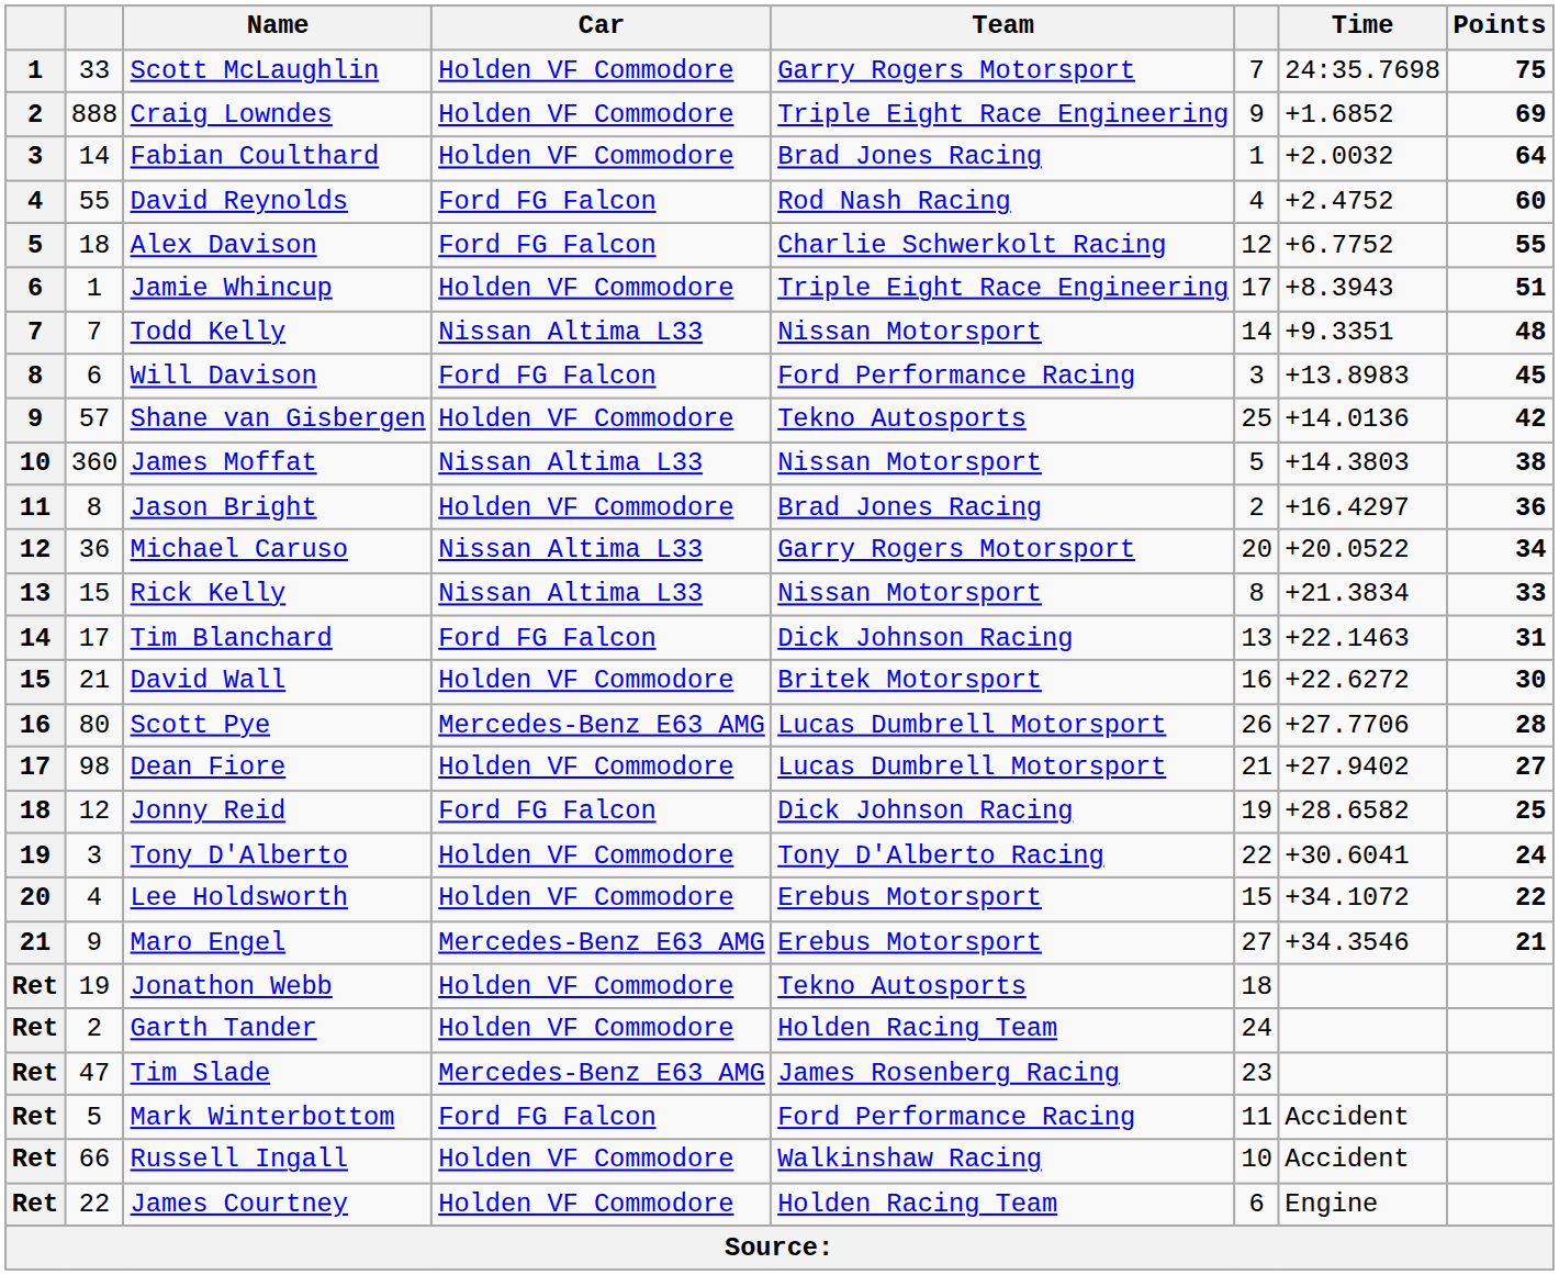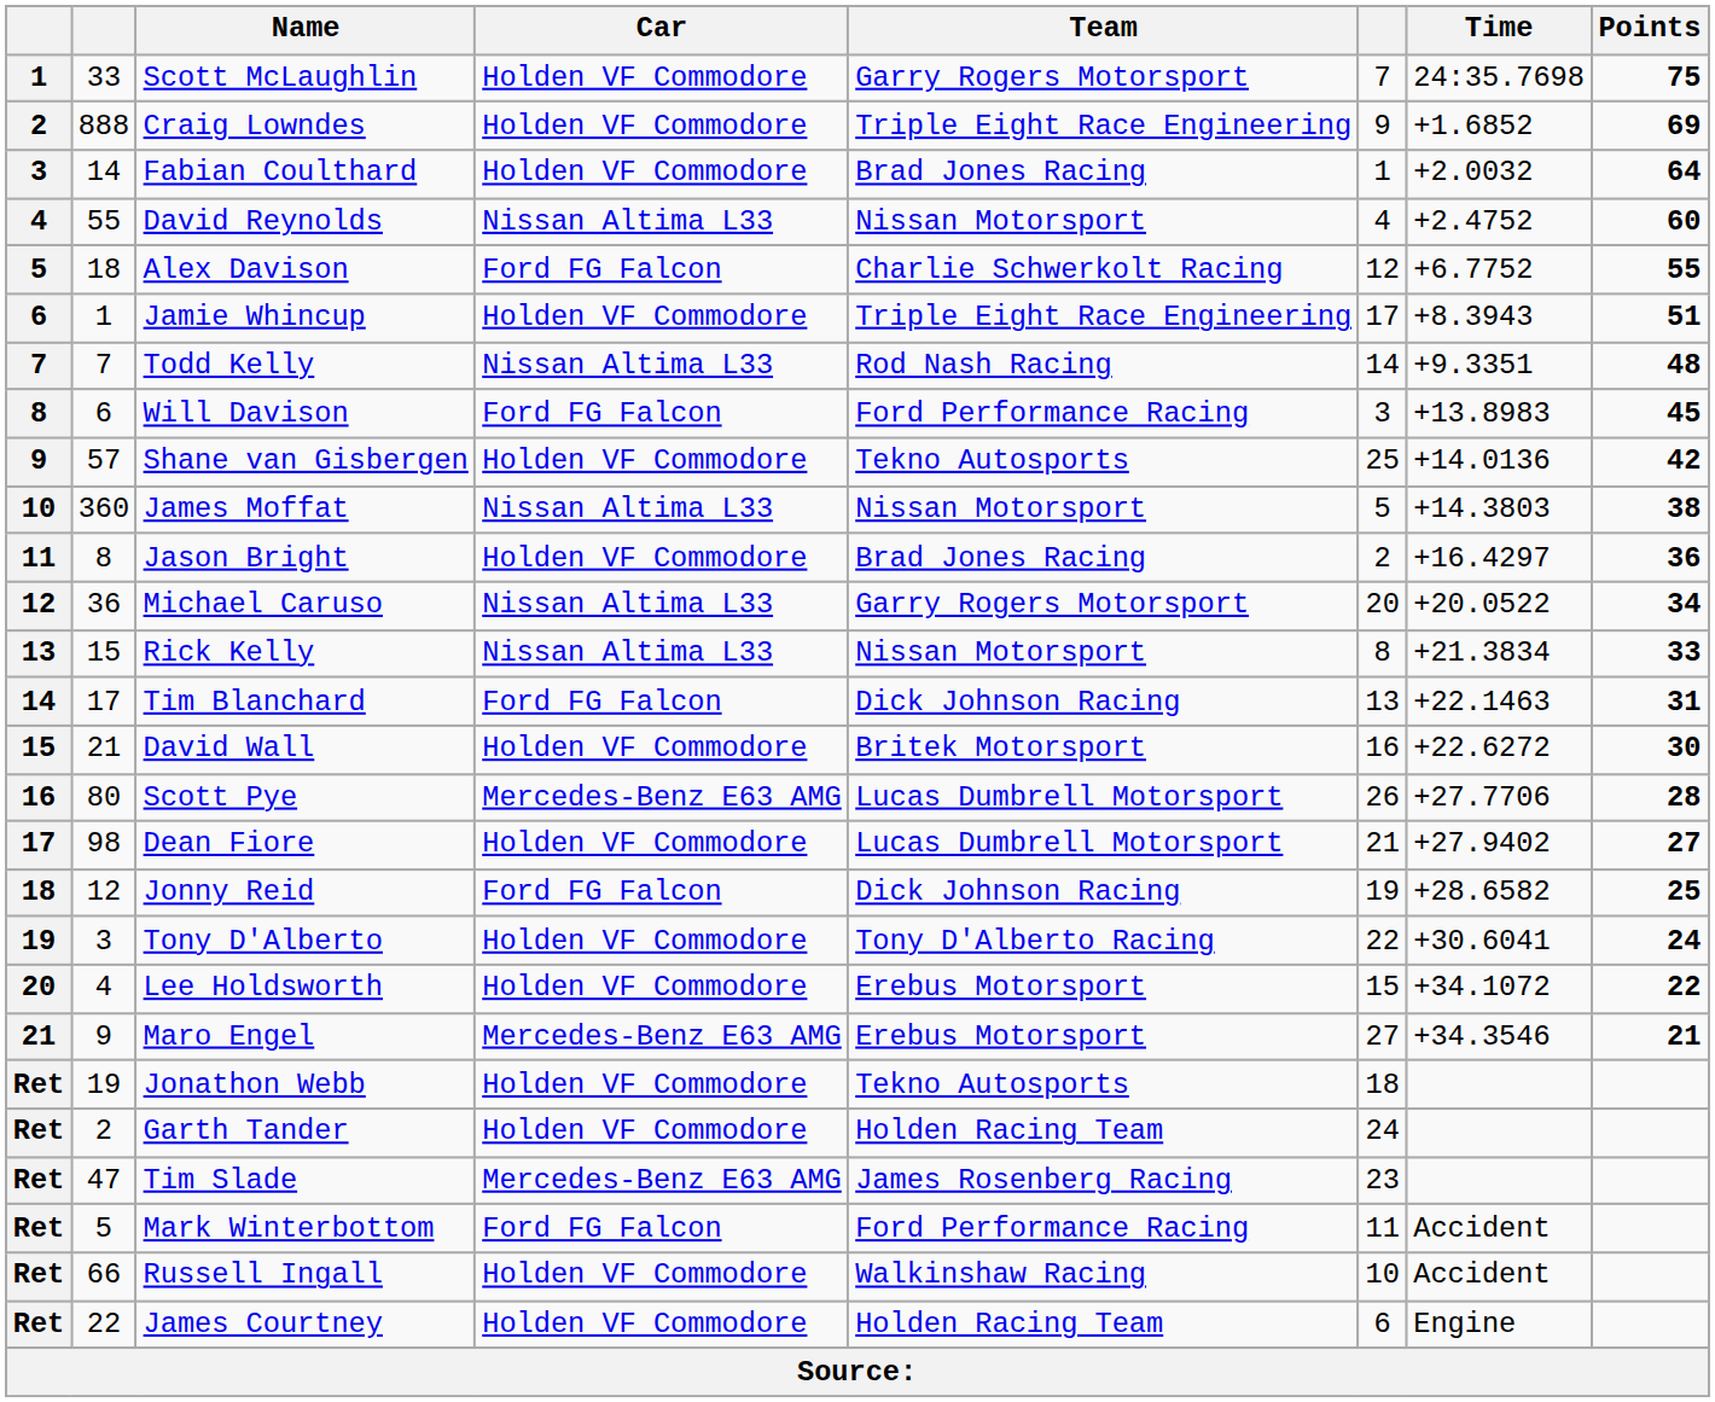 <table class="wikitable" style="font-size: 90%;">
 <tr>
 <th></th>
 <th></th>
 <th>Name</th>
 <th>Car</th>
 <th>Team</th>
 <th></th>
 <th>Time</th>
 <th>Points</th>
 </tr>
 <tr>
 <th>1</th>
 <td align="center">33</td>
 <td> <a href='#'>Scott McLaughlin</a></td>
 <td><a href='#'>Holden VF Commodore</a></td>
 <td><a href='#'>Garry Rogers Motorsport</a></td>
 <td align="center">7</td>
 <td>24:35.7698</td>
 <td align="right"><strong>75</strong></td>
 </tr>
 <tr>
 <th>2</th>
 <td align="center">888</td>
 <td> <a href='#'>Craig Lowndes</a></td>
 <td><a href='#'>Holden VF Commodore</a></td>
 <td><a href='#'>Triple Eight Race Engineering</a></td>
 <td align="center">9</td>
 <td>+1.6852</td>
 <td align="right"><strong>69</strong></td>
 </tr>
 <tr>
 <th>3</th>
 <td align="center">14</td>
 <td> <a href='#'>Fabian Coulthard</a></td>
 <td><a href='#'>Holden VF Commodore</a></td>
 <td><a href='#'>Brad Jones Racing</a></td>
 <td align="center">1</td>
 <td>+2.0032</td>
 <td align="right"><strong>64</strong></td>
 </tr>
 <tr>
 <th>4</th>
 <td align="center">55</td>
 <td> <a href='#'>David Reynolds</a></td>
-<td><a href='#'>Ford FG Falcon</a></td>
-<td><a href='#'>Rod Nash Racing</a></td>
+<td><a href='#'>Nissan Altima L33</a></td>
+<td><a href='#'>Nissan Motorsport</a></td>
 <td align="center">4</td>
 <td>+2.4752</td>
 <td align="right"><strong>60</strong></td>
 </tr>
 <tr>
 <th>5</th>
 <td align="center">18</td>
 <td> <a href='#'>Alex Davison</a></td>
 <td><a href='#'>Ford FG Falcon</a></td>
 <td><a href='#'>Charlie Schwerkolt Racing</a></td>
 <td align="center">12</td>
 <td>+6.7752</td>
 <td align="right"><strong>55</strong></td>
 </tr>
 <tr>
 <th>6</th>
 <td align="center">1</td>
 <td> <a href='#'>Jamie Whincup</a></td>
 <td><a href='#'>Holden VF Commodore</a></td>
 <td><a href='#'>Triple Eight Race Engineering</a></td>
 <td align="center">17</td>
 <td>+8.3943</td>
 <td align="right"><strong>51</strong></td>
 </tr>
 <tr>
 <th>7</th>
 <td align="center">7</td>
 <td> <a href='#'>Todd Kelly</a></td>
 <td><a href='#'>Nissan Altima L33</a></td>
-<td><a href='#'>Nissan Motorsport</a></td>
+<td><a href='#'>Rod Nash Racing</a></td>
 <td align="center">14</td>
 <td>+9.3351</td>
 <td align="right"><strong>48</strong></td>
 </tr>
 <tr>
 <th>8</th>
 <td align="center">6</td>
 <td> <a href='#'>Will Davison</a></td>
 <td><a href='#'>Ford FG Falcon</a></td>
 <td><a href='#'>Ford Performance Racing</a></td>
 <td align="center">3</td>
 <td>+13.8983</td>
 <td align="right"><strong>45</strong></td>
 </tr>
 <tr>
 <th>9</th>
 <td align="center">57</td>
 <td> <a href='#'>Shane van Gisbergen</a></td>
 <td><a href='#'>Holden VF Commodore</a></td>
 <td><a href='#'>Tekno Autosports</a></td>
 <td align="center">25</td>
 <td>+14.0136</td>
 <td align="right"><strong>42</strong></td>
 </tr>
 <tr>
 <th>10</th>
 <td align="center">360</td>
 <td> <a href='#'>James Moffat</a></td>
 <td><a href='#'>Nissan Altima L33</a></td>
 <td><a href='#'>Nissan Motorsport</a></td>
 <td align="center">5</td>
 <td>+14.3803</td>
 <td align="right"><strong>38</strong></td>
 </tr>
 <tr>
 <th>11</th>
 <td align="center">8</td>
 <td> <a href='#'>Jason Bright</a></td>
 <td><a href='#'>Holden VF Commodore</a></td>
 <td><a href='#'>Brad Jones Racing</a></td>
 <td align="center">2</td>
 <td>+16.4297</td>
 <td align="right"><strong>36</strong></td>
 </tr>
 <tr>
 <th>12</th>
 <td align="center">36</td>
 <td> <a href='#'>Michael Caruso</a></td>
 <td><a href='#'>Nissan Altima L33</a></td>
 <td><a href='#'>Garry Rogers Motorsport</a></td>
 <td align="center">20</td>
 <td>+20.0522</td>
 <td align="right"><strong>34</strong></td>
 </tr>
 <tr>
 <th>13</th>
 <td align="center">15</td>
 <td> <a href='#'>Rick Kelly</a></td>
 <td><a href='#'>Nissan Altima L33</a></td>
 <td><a href='#'>Nissan Motorsport</a></td>
 <td align="center">8</td>
 <td>+21.3834</td>
 <td align="right"><strong>33</strong></td>
 </tr>
 <tr>
 <th>14</th>
 <td align="center">17</td>
 <td> <a href='#'>Tim Blanchard</a></td>
 <td><a href='#'>Ford FG Falcon</a></td>
 <td><a href='#'>Dick Johnson Racing</a></td>
 <td align="center">13</td>
 <td>+22.1463</td>
 <td align="right"><strong>31</strong></td>
 </tr>
 <tr>
 <th>15</th>
 <td align="center">21</td>
 <td> <a href='#'>David Wall</a></td>
 <td><a href='#'>Holden VF Commodore</a></td>
 <td><a href='#'>Britek Motorsport</a></td>
 <td align="center">16</td>
 <td>+22.6272</td>
 <td align="right"><strong>30</strong></td>
 </tr>
 <tr>
 <th>16</th>
 <td align="center">80</td>
 <td> <a href='#'>Scott Pye</a></td>
 <td><a href='#'>Mercedes-Benz E63 AMG</a></td>
 <td><a href='#'>Lucas Dumbrell Motorsport</a></td>
 <td align="center">26</td>
 <td>+27.7706</td>
 <td align="right"><strong>28</strong></td>
 </tr>
 <tr>
 <th>17</th>
 <td align="center">98</td>
 <td> <a href='#'>Dean Fiore</a></td>
 <td><a href='#'>Holden VF Commodore</a></td>
 <td><a href='#'>Lucas Dumbrell Motorsport</a></td>
 <td align="center">21</td>
 <td>+27.9402</td>
 <td align="right"><strong>27</strong></td>
 </tr>
 <tr>
 <th>18</th>
 <td align="center">12</td>
 <td> <a href='#'>Jonny Reid</a></td>
 <td><a href='#'>Ford FG Falcon</a></td>
 <td><a href='#'>Dick Johnson Racing</a></td>
 <td align="center">19</td>
 <td>+28.6582</td>
 <td align="right"><strong>25</strong></td>
 </tr>
 <tr>
 <th>19</th>
 <td align="center">3</td>
 <td> <a href='#'>Tony D'Alberto</a></td>
 <td><a href='#'>Holden VF Commodore</a></td>
 <td><a href='#'>Tony D'Alberto Racing</a></td>
 <td align="center">22</td>
 <td>+30.6041</td>
 <td align="right"><strong>24</strong></td>
 </tr>
 <tr>
 <th>20</th>
 <td align="center">4</td>
 <td> <a href='#'>Lee Holdsworth</a></td>
 <td><a href='#'>Holden VF Commodore</a></td>
 <td><a href='#'>Erebus Motorsport</a></td>
 <td align="center">15</td>
 <td>+34.1072</td>
 <td align="right"><strong>22</strong></td>
 </tr>
 <tr>
 <th>21</th>
 <td align="center">9</td>
 <td> <a href='#'>Maro Engel</a></td>
 <td><a href='#'>Mercedes-Benz E63 AMG</a></td>
 <td><a href='#'>Erebus Motorsport</a></td>
 <td align="center">27</td>
 <td>+34.3546</td>
 <td align="right"><strong>21</strong></td>
 </tr>
 <tr>
 <th>Ret</th>
 <td align="center">19</td>
 <td> <a href='#'>Jonathon Webb</a></td>
 <td><a href='#'>Holden VF Commodore</a></td>
 <td><a href='#'>Tekno Autosports</a></td>
 <td align="center">18</td>
 <td></td>
 <td></td>
 </tr>
 <tr>
 <th>Ret</th>
 <td align="center">2</td>
 <td> <a href='#'>Garth Tander</a></td>
 <td><a href='#'>Holden VF Commodore</a></td>
 <td><a href='#'>Holden Racing Team</a></td>
 <td align="center">24</td>
 <td></td>
 <td></td>
 </tr>
 <tr>
 <th>Ret</th>
 <td align="center">47</td>
 <td> <a href='#'>Tim Slade</a></td>
 <td><a href='#'>Mercedes-Benz E63 AMG</a></td>
 <td><a href='#'>James Rosenberg Racing</a></td>
 <td align="center">23</td>
 <td></td>
 <td></td>
 </tr>
 <tr>
 <th>Ret</th>
 <td align="center">5</td>
 <td> <a href='#'>Mark Winterbottom</a></td>
 <td><a href='#'>Ford FG Falcon</a></td>
 <td><a href='#'>Ford Performance Racing</a></td>
 <td align="center">11</td>
 <td>Accident</td>
 <td></td>
 </tr>
 <tr>
 <th>Ret</th>
 <td align="center">66</td>
 <td> <a href='#'>Russell Ingall</a></td>
 <td><a href='#'>Holden VF Commodore</a></td>
 <td><a href='#'>Walkinshaw Racing</a></td>
 <td align="center">10</td>
 <td>Accident</td>
 <td></td>
 </tr>
 <tr>
 <th>Ret</th>
 <td align="center">22</td>
 <td> <a href='#'>James Courtney</a></td>
 <td><a href='#'>Holden VF Commodore</a></td>
 <td><a href='#'>Holden Racing Team</a></td>
 <td align="center">6</td>
 <td>Engine</td>
 <td></td>
 </tr>
 <tr>
 <th colspan="8">Source:</th>
 </tr>
 <tr>
 </tr>
 </table>
